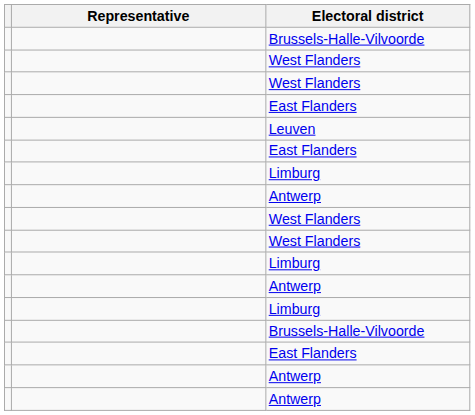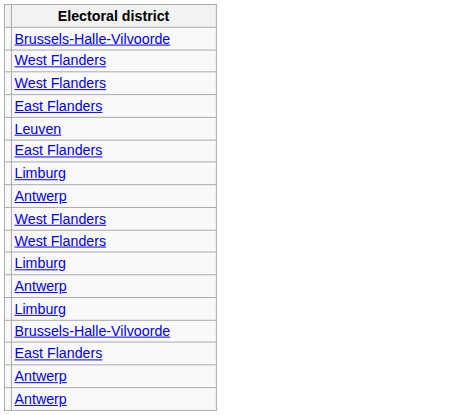 <table class="sortable wikitable" style="text-align:left; font-size:90%">
 <tr>
 <th></th>
-<th width="250">Representative</th>
 <th width="200">Electoral district</th>
 </tr>
 <tr>
 <td></td>
-<td align=left></td>
 <td><a href='#'>Brussels-Halle-Vilvoorde</a></td>
 </tr>
 <tr>
 <td></td>
-<td align=left></td>
 <td><a href='#'>West Flanders</a></td>
 </tr>
 <tr>
 <td></td>
-<td align=left></td>
 <td><a href='#'>West Flanders</a></td>
 </tr>
 <tr>
 <td></td>
-<td align=left></td>
 <td><a href='#'>East Flanders</a></td>
 </tr>
 <tr>
 <td></td>
-<td align=left></td>
 <td><a href='#'>Leuven</a></td>
 </tr>
 <tr>
 <td></td>
-<td align=left></td>
 <td><a href='#'>East Flanders</a></td>
 </tr>
 <tr>
 <td></td>
-<td align=left></td>
 <td><a href='#'>Limburg</a></td>
 </tr>
 <tr>
 <td></td>
-<td align=left></td>
 <td><a href='#'>Antwerp</a></td>
 </tr>
 <tr>
 <td></td>
-<td align=left></td>
 <td><a href='#'>West Flanders</a></td>
 </tr>
 <tr>
 <td></td>
-<td align=left></td>
 <td><a href='#'>West Flanders</a></td>
 </tr>
 <tr>
 <td></td>
-<td align=left></td>
 <td><a href='#'>Limburg</a></td>
 </tr>
 <tr>
 <td></td>
-<td align=left></td>
 <td><a href='#'>Antwerp</a></td>
 </tr>
 <tr>
 <td></td>
-<td align=left></td>
 <td><a href='#'>Limburg</a></td>
 </tr>
 <tr>
 <td></td>
-<td align=left></td>
 <td><a href='#'>Brussels-Halle-Vilvoorde</a></td>
 </tr>
 <tr>
 <td></td>
-<td align=left></td>
 <td><a href='#'>East Flanders</a></td>
 </tr>
 <tr>
 <td></td>
-<td align=left></td>
 <td><a href='#'>Antwerp</a></td>
 </tr>
 <tr>
 <td></td>
-<td align=left></td>
 <td><a href='#'>Antwerp</a></td>
 </tr>
 </table>
